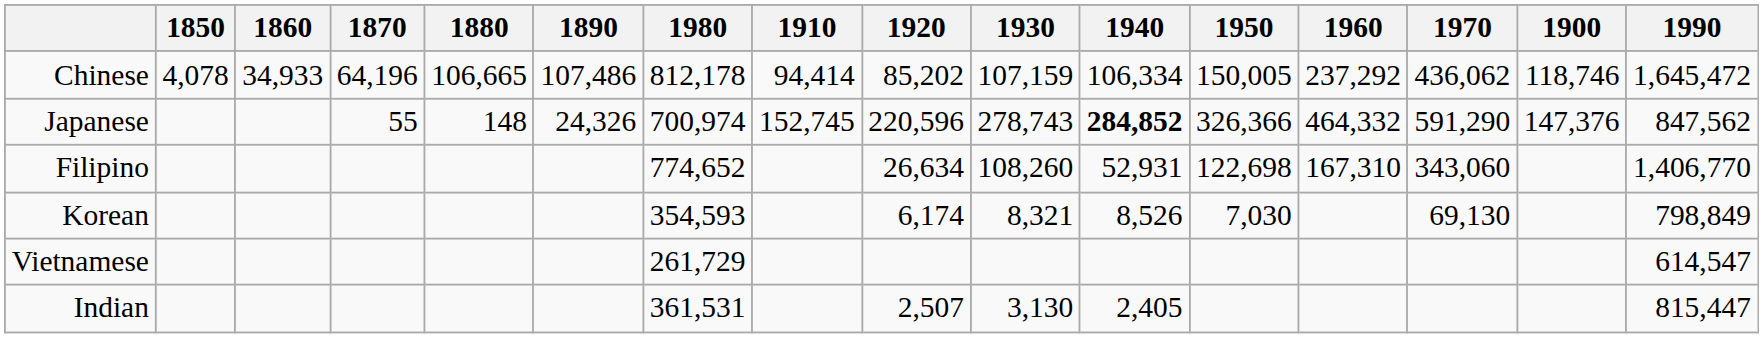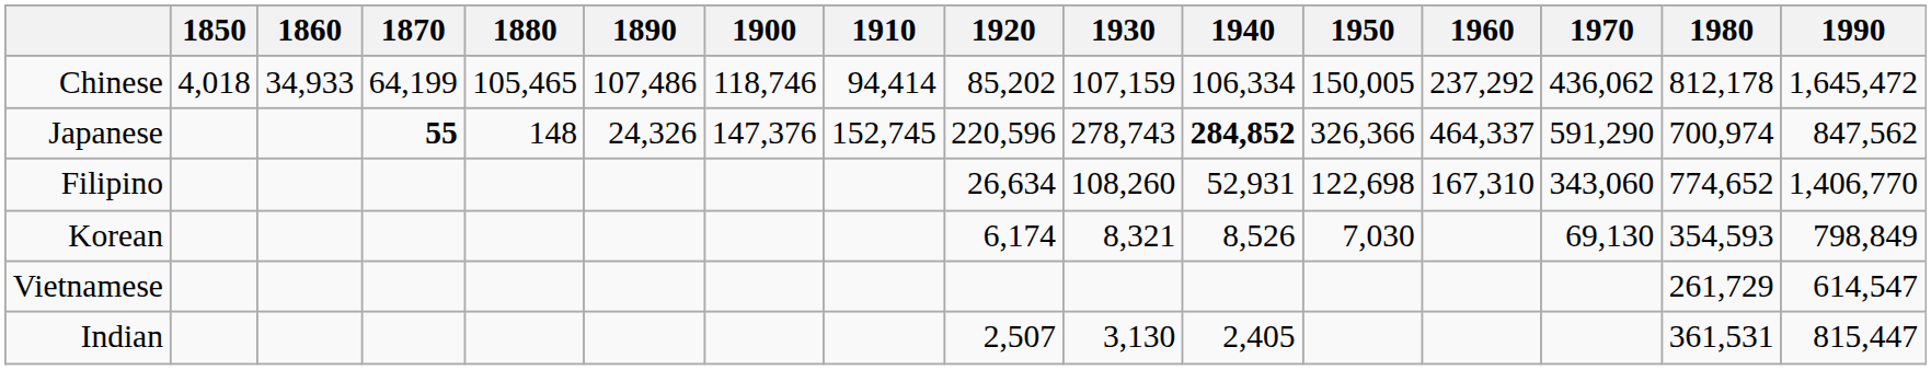 <table class="wikitable col1left" style="text-align:right;">
 <tr>
 <th></th>
 <th>1850</th>
 <th>1860</th>
 <th>1870</th>
 <th>1880</th>
 <th>1890</th>
-<th>1980</th>
+<th>1900</th>
 <th>1910</th>
 <th>1920</th>
 <th>1930</th>
 <th>1940</th>
 <th>1950</th>
 <th>1960</th>
 <th>1970</th>
-<th>1900</th>
+<th>1980</th>
 <th>1990</th>
 </tr>
 <tr>
 <td>Chinese</td>
-<td>4,078</td>
+<td>4,018</td>
 <td>34,933</td>
-<td>64,196</td>
-<td>106,665</td>
+<td>64,199</td>
+<td>105,465</td>
 <td>107,486</td>
-<td>812,178</td>
+<td>118,746</td>
 <td>94,414</td>
 <td>85,202</td>
 <td>107,159</td>
 <td>106,334</td>
 <td>150,005</td>
 <td>237,292</td>
 <td>436,062</td>
-<td>118,746</td>
+<td>812,178</td>
 <td>1,645,472</td>
 </tr>
 <tr>
 <td>Japanese</td>
 <td></td>
 <td></td>
-<td>55</td>
+<td><strong>55</strong></td>
 <td>148</td>
 <td>24,326</td>
-<td>700,974</td>
+<td>147,376</td>
 <td>152,745</td>
 <td>220,596</td>
 <td>278,743</td>
 <td><strong>284,852</strong></td>
 <td>326,366</td>
-<td>464,332</td>
+<td>464,337</td>
 <td>591,290</td>
-<td>147,376</td>
+<td>700,974</td>
 <td>847,562</td>
 </tr>
 <tr>
 <td>Filipino</td>
 <td></td>
 <td></td>
 <td></td>
 <td></td>
 <td></td>
-<td>774,652</td>
+<td></td>
 <td></td>
 <td>26,634</td>
 <td>108,260</td>
 <td>52,931</td>
 <td>122,698</td>
 <td>167,310</td>
 <td>343,060</td>
-<td></td>
+<td>774,652</td>
 <td>1,406,770</td>
 </tr>
 <tr>
 <td>Korean</td>
 <td></td>
 <td></td>
 <td></td>
 <td></td>
 <td></td>
-<td>354,593</td>
+<td></td>
 <td></td>
 <td>6,174</td>
 <td>8,321</td>
 <td>8,526</td>
 <td>7,030</td>
 <td></td>
 <td>69,130</td>
-<td></td>
+<td>354,593</td>
 <td>798,849</td>
 </tr>
 <tr>
 <td>Vietnamese</td>
 <td></td>
 <td></td>
 <td></td>
 <td></td>
 <td></td>
-<td>261,729</td>
 <td></td>
 <td></td>
 <td></td>
 <td></td>
 <td></td>
 <td></td>
 <td></td>
 <td></td>
+<td>261,729</td>
 <td>614,547</td>
 </tr>
 <tr>
 <td>Indian</td>
 <td></td>
 <td></td>
 <td></td>
 <td></td>
 <td></td>
-<td>361,531</td>
+<td></td>
 <td></td>
 <td>2,507</td>
 <td>3,130</td>
 <td>2,405</td>
 <td></td>
 <td></td>
 <td></td>
-<td></td>
+<td>361,531</td>
 <td>815,447</td>
 </tr>
 </table>
